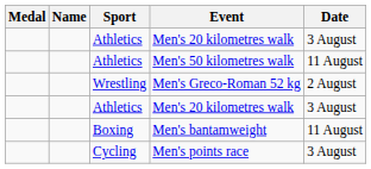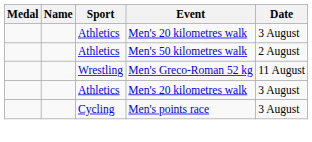 <table class="wikitable sortable" style="font-size:90%">
 <tr>
 <th>Medal</th>
 <th>Name</th>
 <th>Sport</th>
 <th>Event</th>
 <th>Date</th>
 </tr>
 <tr>
 <td></td>
 <td></td>
 <td><a href='#'>Athletics</a></td>
 <td><a href='#'>Men's 20 kilometres walk</a></td>
 <td>3 August</td>
 </tr>
 <tr>
 <td></td>
 <td></td>
 <td><a href='#'>Athletics</a></td>
 <td><a href='#'>Men's 50 kilometres walk</a></td>
-<td>11 August</td>
+<td>2 August</td>
 </tr>
 <tr>
 <td></td>
 <td></td>
 <td><a href='#'>Wrestling</a></td>
 <td><a href='#'>Men's Greco-Roman 52 kg</a></td>
-<td>2 August</td>
+<td>11 August</td>
 </tr>
 <tr>
 <td></td>
 <td></td>
 <td><a href='#'>Athletics</a></td>
 <td><a href='#'>Men's 20 kilometres walk</a></td>
 <td>3 August</td>
 </tr>
 <tr>
 <td></td>
 <td></td>
-<td><a href='#'>Boxing</a></td>
-<td><a href='#'>Men's bantamweight</a></td>
-<td>11 August</td>
-</tr>
-<tr>
-<td></td>
-<td></td>
 <td><a href='#'>Cycling</a></td>
 <td><a href='#'>Men's points race</a></td>
 <td>3 August</td>
 </tr>
 </table>
